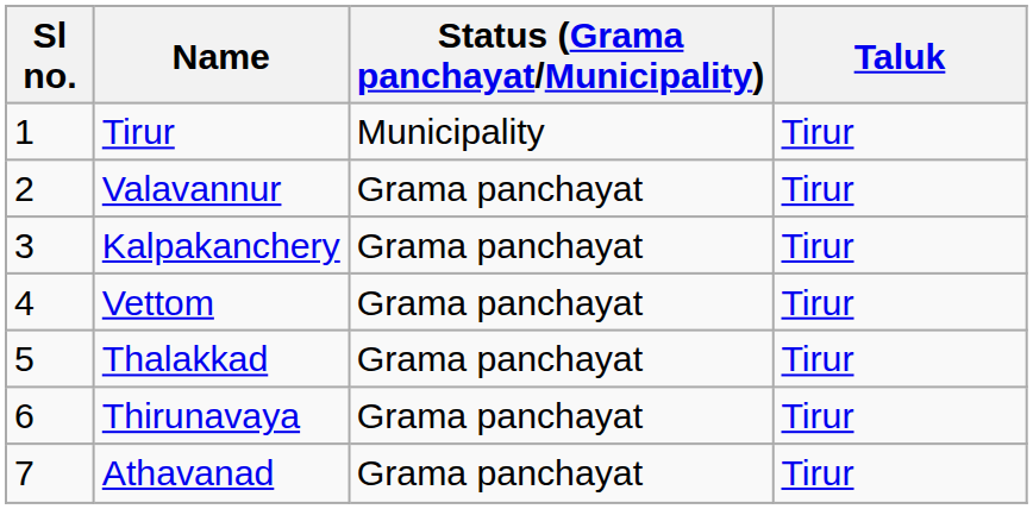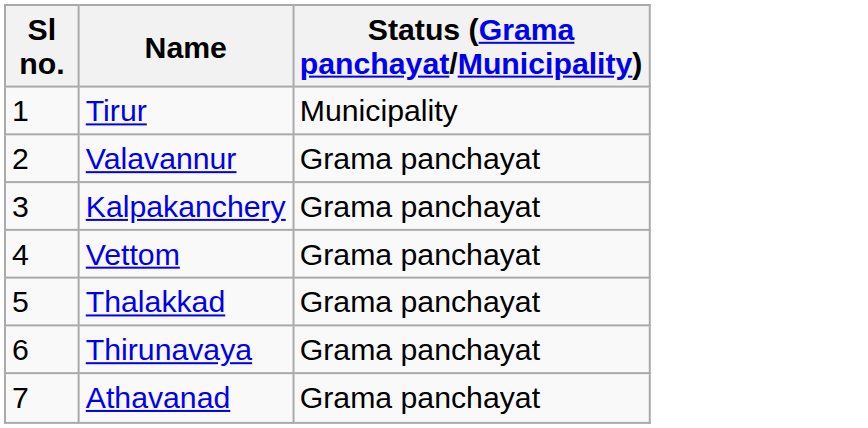 <table class="wikitable sortable" style="font-size: 95%">
 <tr>
 <th width="30px">Sl no.</th>
 <th width="100px">Name</th>
 <th width="130px">Status (<a href='#'>Grama panchayat</a>/<a href='#'>Municipality</a>)</th>
-<th width="100px"><a href='#'>Taluk</a></th>
 </tr>
 <tr>
 <td>1</td>
 <td><a href='#'>Tirur</a></td>
 <td>Municipality</td>
-<td><a href='#'>Tirur</a></td>
 </tr>
 <tr>
 <td>2</td>
 <td><a href='#'>Valavannur</a></td>
 <td>Grama panchayat</td>
-<td><a href='#'>Tirur</a></td>
 </tr>
 <tr>
 <td>3</td>
 <td><a href='#'>Kalpakanchery</a></td>
 <td>Grama panchayat</td>
-<td><a href='#'>Tirur</a></td>
 </tr>
 <tr>
 <td>4</td>
 <td><a href='#'>Vettom</a></td>
 <td>Grama panchayat</td>
-<td><a href='#'>Tirur</a></td>
 </tr>
 <tr>
 <td>5</td>
 <td><a href='#'>Thalakkad</a></td>
 <td>Grama panchayat</td>
-<td><a href='#'>Tirur</a></td>
 </tr>
 <tr>
 <td>6</td>
 <td><a href='#'>Thirunavaya</a></td>
 <td>Grama panchayat</td>
-<td><a href='#'>Tirur</a></td>
 </tr>
 <tr>
 <td>7</td>
 <td><a href='#'>Athavanad</a></td>
 <td>Grama panchayat</td>
-<td><a href='#'>Tirur</a></td>
 </tr>
 </table>
